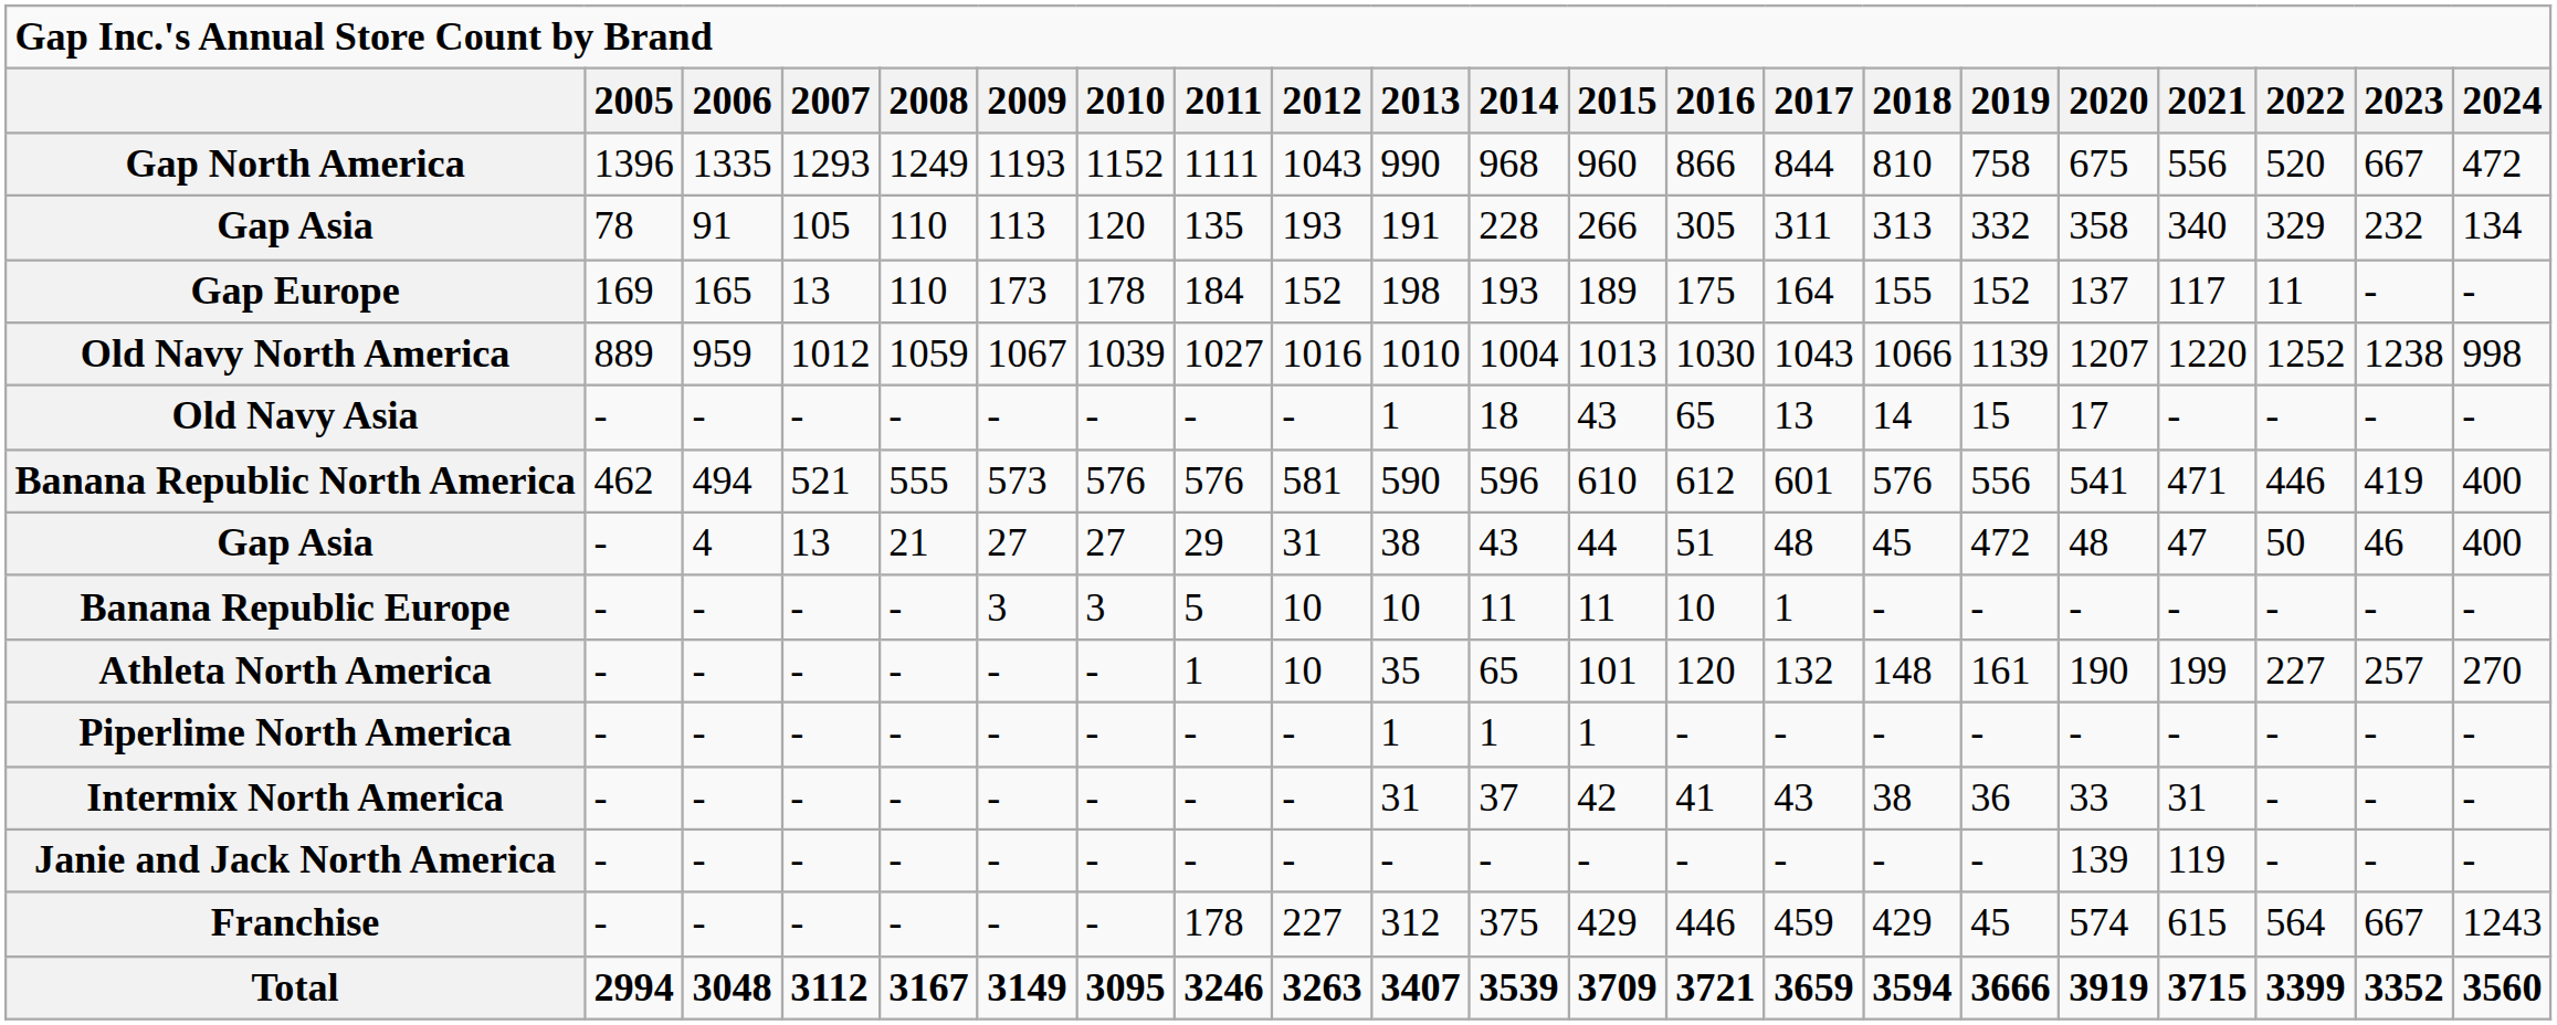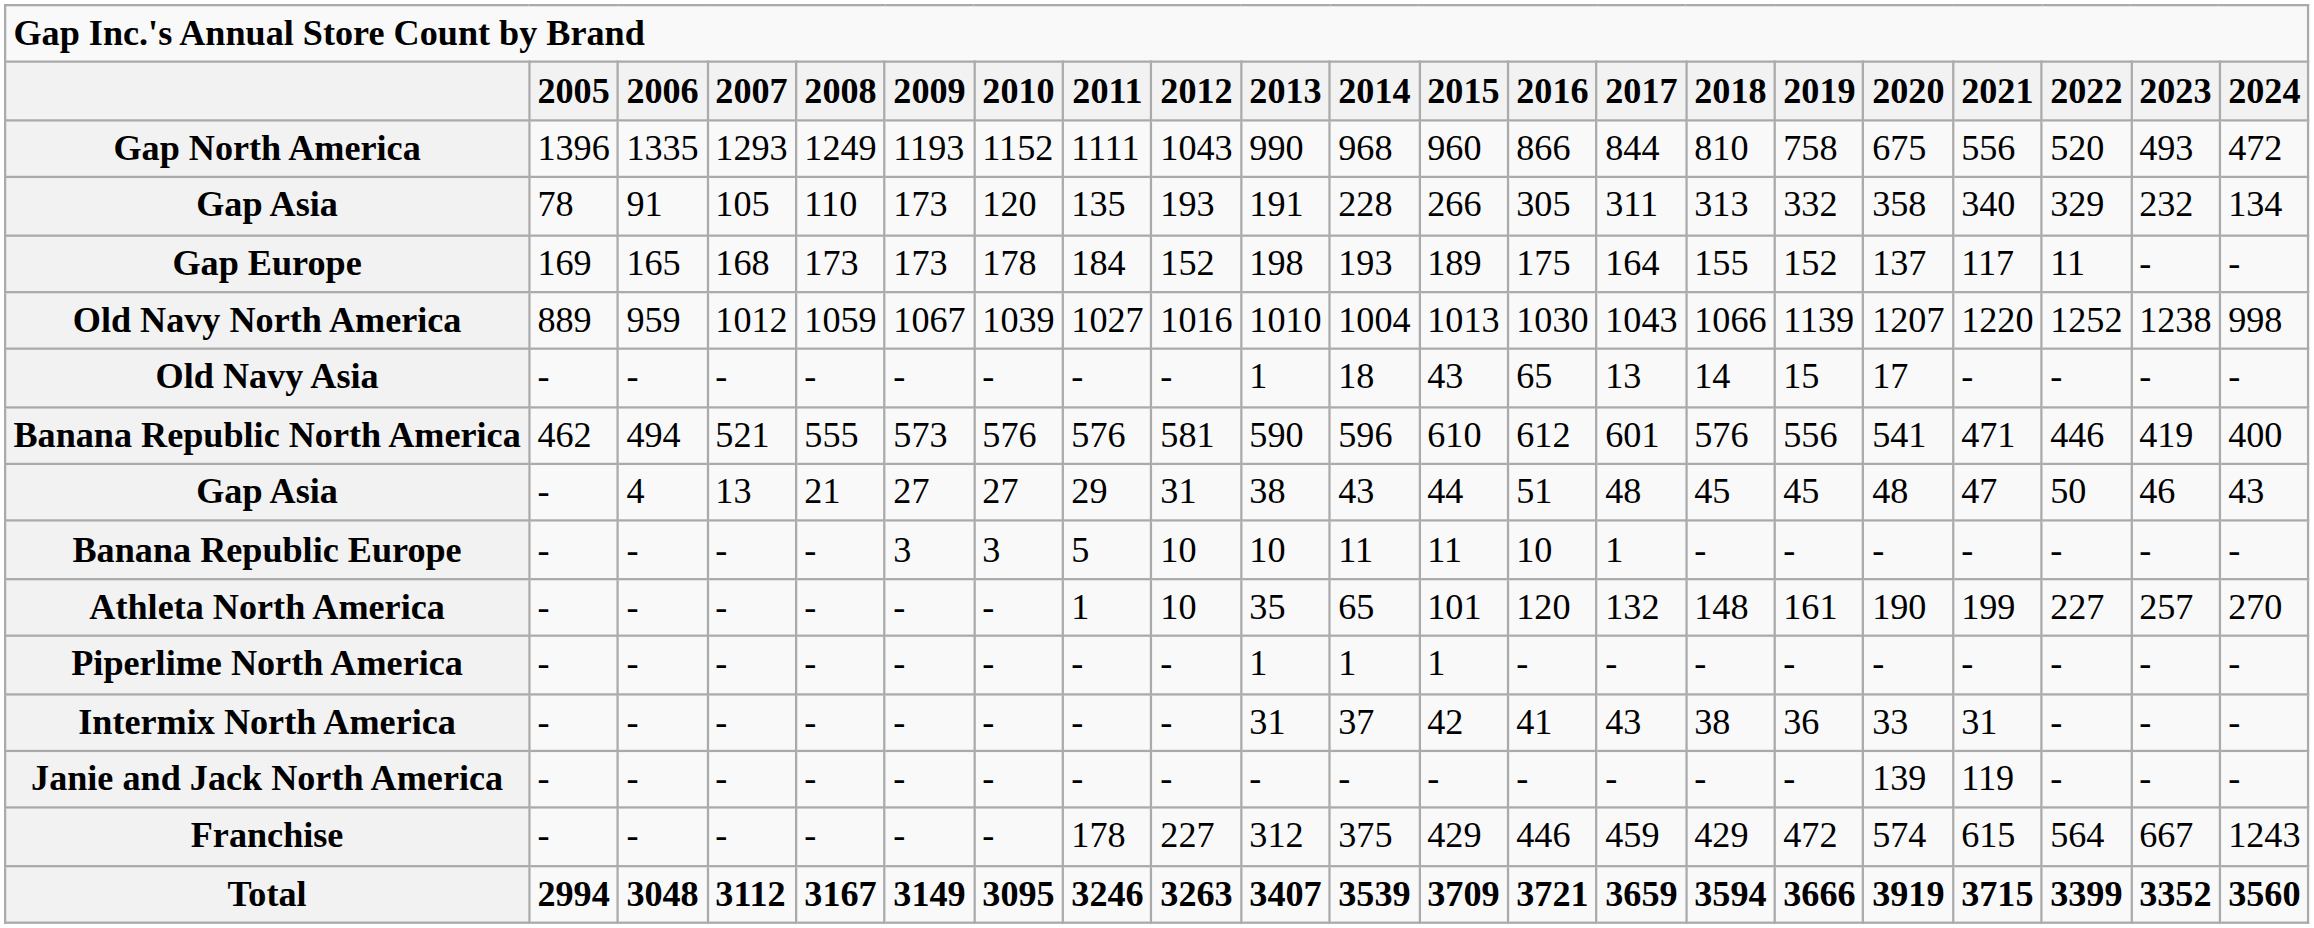 <table class="wikitable">
 <tr>
 <td colspan="21"><strong>Gap Inc.'s Annual Store Count by Brand</strong></td>
 </tr>
 <tr>
 <th></th>
 <th>2005</th>
 <th>2006</th>
 <th>2007</th>
 <th>2008</th>
 <th>2009</th>
 <th>2010</th>
 <th>2011</th>
 <th>2012</th>
 <th>2013</th>
 <th>2014</th>
 <th>2015</th>
 <th>2016</th>
 <th>2017</th>
 <th>2018</th>
 <th>2019</th>
 <th>2020</th>
 <th>2021</th>
 <th>2022</th>
 <th>2023</th>
 <th>2024</th>
 </tr>
 <tr>
 <th><strong>Gap North America</strong></th>
 <td>1396</td>
 <td>1335</td>
 <td>1293</td>
 <td>1249</td>
 <td>1193</td>
 <td>1152</td>
 <td>1111</td>
 <td>1043</td>
 <td>990</td>
 <td>968</td>
 <td>960</td>
 <td>866</td>
 <td>844</td>
 <td>810</td>
 <td>758</td>
 <td>675</td>
 <td>556</td>
 <td>520</td>
-<td>667</td>
+<td>493</td>
 <td>472</td>
 </tr>
 <tr>
 <th><strong>Gap Asia</strong></th>
 <td>78</td>
 <td>91</td>
 <td>105</td>
 <td>110</td>
-<td>113</td>
+<td>173</td>
 <td>120</td>
 <td>135</td>
 <td>193</td>
 <td>191</td>
 <td>228</td>
 <td>266</td>
 <td>305</td>
 <td>311</td>
 <td>313</td>
 <td>332</td>
 <td>358</td>
 <td>340</td>
 <td>329</td>
 <td>232</td>
 <td>134</td>
 </tr>
 <tr>
 <th><strong>Gap Europe</strong></th>
 <td>169</td>
 <td>165</td>
-<td>13</td>
-<td>110</td>
+<td>168</td>
+<td>173</td>
 <td>173</td>
 <td>178</td>
 <td>184</td>
 <td>152</td>
 <td>198</td>
 <td>193</td>
 <td>189</td>
 <td>175</td>
 <td>164</td>
 <td>155</td>
 <td>152</td>
 <td>137</td>
 <td>117</td>
 <td>11</td>
 <td>-</td>
 <td>-</td>
 </tr>
 <tr>
 <th><strong>Old Navy North America</strong></th>
 <td>889</td>
 <td>959</td>
 <td>1012</td>
 <td>1059</td>
 <td>1067</td>
 <td>1039</td>
 <td>1027</td>
 <td>1016</td>
 <td>1010</td>
 <td>1004</td>
 <td>1013</td>
 <td>1030</td>
 <td>1043</td>
 <td>1066</td>
 <td>1139</td>
 <td>1207</td>
 <td>1220</td>
 <td>1252</td>
 <td>1238</td>
 <td>998</td>
 </tr>
 <tr>
 <th>Old Navy Asia</th>
 <td>-</td>
 <td>-</td>
 <td>-</td>
 <td>-</td>
 <td>-</td>
 <td>-</td>
 <td>-</td>
 <td>-</td>
 <td>1</td>
 <td>18</td>
 <td>43</td>
 <td>65</td>
 <td>13</td>
 <td>14</td>
 <td>15</td>
 <td>17</td>
 <td>-</td>
 <td>-</td>
 <td>-</td>
 <td>-</td>
 </tr>
 <tr>
 <th><strong>Banana Republic North America</strong></th>
 <td>462</td>
 <td>494</td>
 <td>521</td>
 <td>555</td>
 <td>573</td>
 <td>576</td>
 <td>576</td>
 <td>581</td>
 <td>590</td>
 <td>596</td>
 <td>610</td>
 <td>612</td>
 <td>601</td>
 <td>576</td>
 <td>556</td>
 <td>541</td>
 <td>471</td>
 <td>446</td>
 <td>419</td>
 <td>400</td>
 </tr>
 <tr>
 <th><strong>Gap Asia</strong></th>
 <td>-</td>
 <td>4</td>
 <td>13</td>
 <td>21</td>
 <td>27</td>
 <td>27</td>
 <td>29</td>
 <td>31</td>
 <td>38</td>
 <td>43</td>
 <td>44</td>
 <td>51</td>
 <td>48</td>
 <td>45</td>
-<td>472</td>
+<td>45</td>
 <td>48</td>
 <td>47</td>
 <td>50</td>
 <td>46</td>
-<td>400</td>
+<td>43</td>
 </tr>
 <tr>
 <th><strong>Banana Republic Europe</strong></th>
 <td>-</td>
 <td>-</td>
 <td>-</td>
 <td>-</td>
 <td>3</td>
 <td>3</td>
 <td>5</td>
 <td>10</td>
 <td>10</td>
 <td>11</td>
 <td>11</td>
 <td>10</td>
 <td>1</td>
 <td>-</td>
 <td>-</td>
 <td>-</td>
 <td>-</td>
 <td>-</td>
 <td>-</td>
 <td>-</td>
 </tr>
 <tr>
 <th><strong>Athleta North America</strong></th>
 <td>-</td>
 <td>-</td>
 <td>-</td>
 <td>-</td>
 <td>-</td>
 <td>-</td>
 <td>1</td>
 <td>10</td>
 <td>35</td>
 <td>65</td>
 <td>101</td>
 <td>120</td>
 <td>132</td>
 <td>148</td>
 <td>161</td>
 <td>190</td>
 <td>199</td>
 <td>227</td>
 <td>257</td>
 <td>270</td>
 </tr>
 <tr>
 <th>Piperlime North America</th>
 <td>-</td>
 <td>-</td>
 <td>-</td>
 <td>-</td>
 <td>-</td>
 <td>-</td>
 <td>-</td>
 <td>-</td>
 <td>1</td>
 <td>1</td>
 <td>1</td>
 <td>-</td>
 <td>-</td>
 <td>-</td>
 <td>-</td>
 <td>-</td>
 <td>-</td>
 <td>-</td>
 <td>-</td>
 <td>-</td>
 </tr>
 <tr>
 <th>Intermix North America</th>
 <td>-</td>
 <td>-</td>
 <td>-</td>
 <td>-</td>
 <td>-</td>
 <td>-</td>
 <td>-</td>
 <td>-</td>
 <td>31</td>
 <td>37</td>
 <td>42</td>
 <td>41</td>
 <td>43</td>
 <td>38</td>
 <td>36</td>
 <td>33</td>
 <td>31</td>
 <td>-</td>
 <td>-</td>
 <td>-</td>
 </tr>
 <tr>
 <th>Janie and Jack North America</th>
 <td>-</td>
 <td>-</td>
 <td>-</td>
 <td>-</td>
 <td>-</td>
 <td>-</td>
 <td>-</td>
 <td>-</td>
 <td>-</td>
 <td>-</td>
 <td>-</td>
 <td>-</td>
 <td>-</td>
 <td>-</td>
 <td>-</td>
 <td>139</td>
 <td>119</td>
 <td>-</td>
 <td>-</td>
 <td>-</td>
 </tr>
 <tr>
 <th><strong>Franchise</strong></th>
 <td>-</td>
 <td>-</td>
 <td>-</td>
 <td>-</td>
 <td>-</td>
 <td>-</td>
 <td>178</td>
 <td>227</td>
 <td>312</td>
 <td>375</td>
 <td>429</td>
 <td>446</td>
 <td>459</td>
 <td>429</td>
-<td>45</td>
+<td>472</td>
 <td>574</td>
 <td>615</td>
 <td>564</td>
 <td>667</td>
 <td>1243</td>
 </tr>
 <tr>
 <th>Total</th>
 <td><strong>2994</strong></td>
 <td><strong>3048</strong></td>
 <td><strong>3112</strong></td>
 <td><strong>3167</strong></td>
 <td><strong>3149</strong></td>
 <td><strong>3095</strong></td>
 <td><strong>3246</strong></td>
 <td><strong>3263</strong></td>
 <td><strong>3407</strong></td>
 <td><strong>3539</strong></td>
 <td><strong>3709</strong></td>
 <td><strong>3721</strong></td>
 <td><strong>3659</strong></td>
 <td><strong>3594</strong></td>
 <td><strong>3666</strong></td>
 <td><strong>3919</strong></td>
 <td><strong>3715</strong></td>
 <td><strong>3399</strong></td>
 <td><strong>3352</strong></td>
 <td><strong>3560</strong></td>
 </tr>
 </table>
